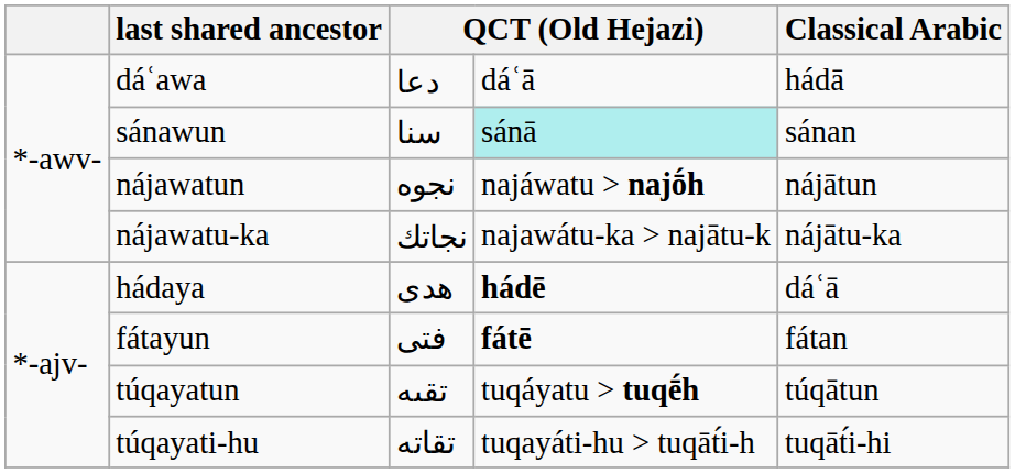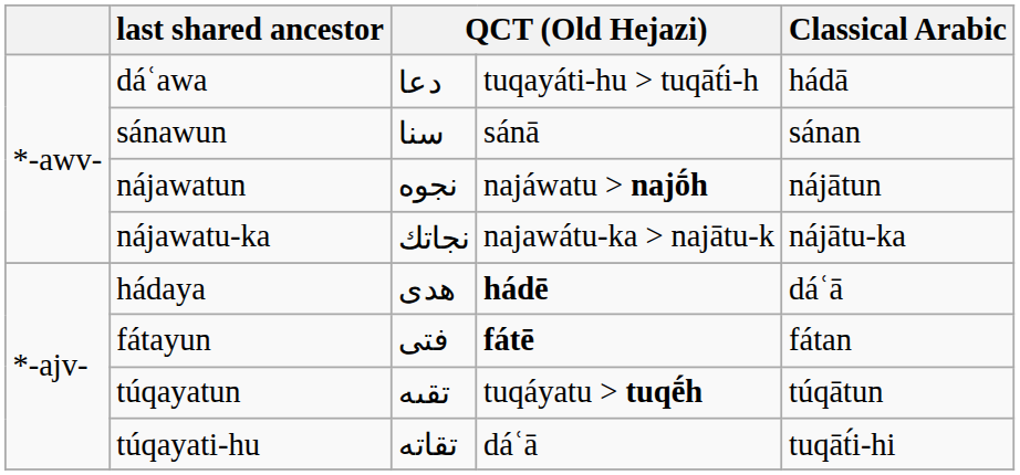 <table class="wikitable">
 <tr>
 <th></th>
 <th>last shared ancestor</th>
 <th colspan="2">QCT (Old Hejazi)</th>
 <th>Classical Arabic</th>
 </tr>
 <tr>
 <td rowspan="4">*-awv-</td>
 <td>dáʿawa</td>
 <td>دعا</td>
-<td>dáʿā</td>
+<td>tuqayáti-hu > tuqāt́i-h</td>
 <td>hádā</td>
 </tr>
 <tr>
 <td>sánawun</td>
 <td>سنا</td>
-<td style="background: paleturquoise;">sánā</td>
+<td>sánā</td>
 <td>sánan</td>
 </tr>
 <tr>
 <td>nájawatun</td>
 <td>نجوه</td>
 <td>najáwatu > <strong>najṓh</strong></td>
 <td>nájātun</td>
 </tr>
 <tr>
 <td>nájawatu-ka</td>
 <td>نجاتك</td>
 <td>najawátu-ka > najātu-k</td>
 <td>nájātu-ka</td>
 </tr>
 <tr>
 <td rowspan="4">*-ajv-</td>
 <td>hádaya</td>
 <td>هدى</td>
 <td><strong>hádē</strong></td>
 <td>dáʿā</td>
 </tr>
 <tr>
 <td>fátayun</td>
 <td>فتى</td>
 <td><strong>fátē</strong></td>
 <td>fátan</td>
 </tr>
 <tr>
 <td>túqayatun</td>
 <td>تقىه</td>
 <td>tuqáyatu > <strong>tuqḗh</strong></td>
 <td>túqātun</td>
 </tr>
 <tr>
 <td>túqayati-hu</td>
 <td>تقاته</td>
-<td>tuqayáti-hu > tuqāt́i-h</td>
+<td>dáʿā</td>
 <td>tuqāt́i-hi</td>
 </tr>
 </table>
